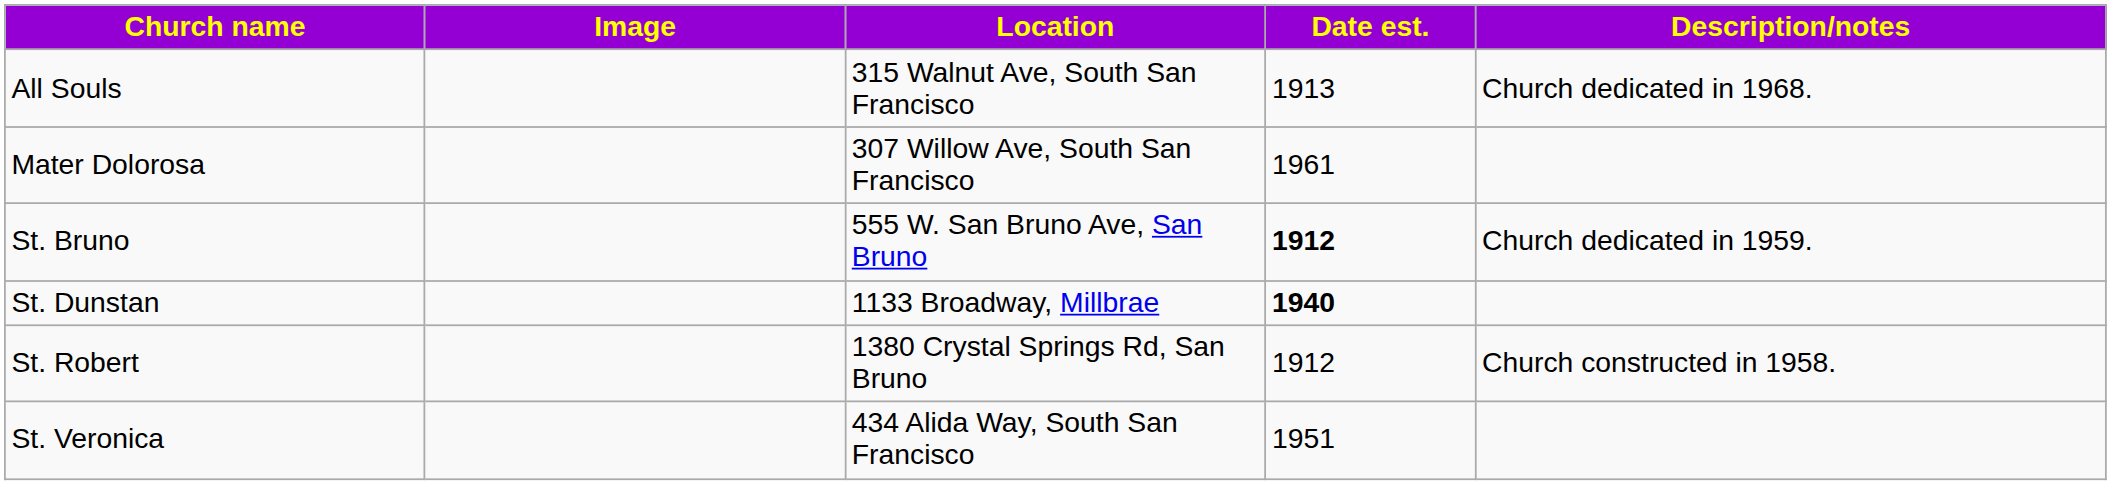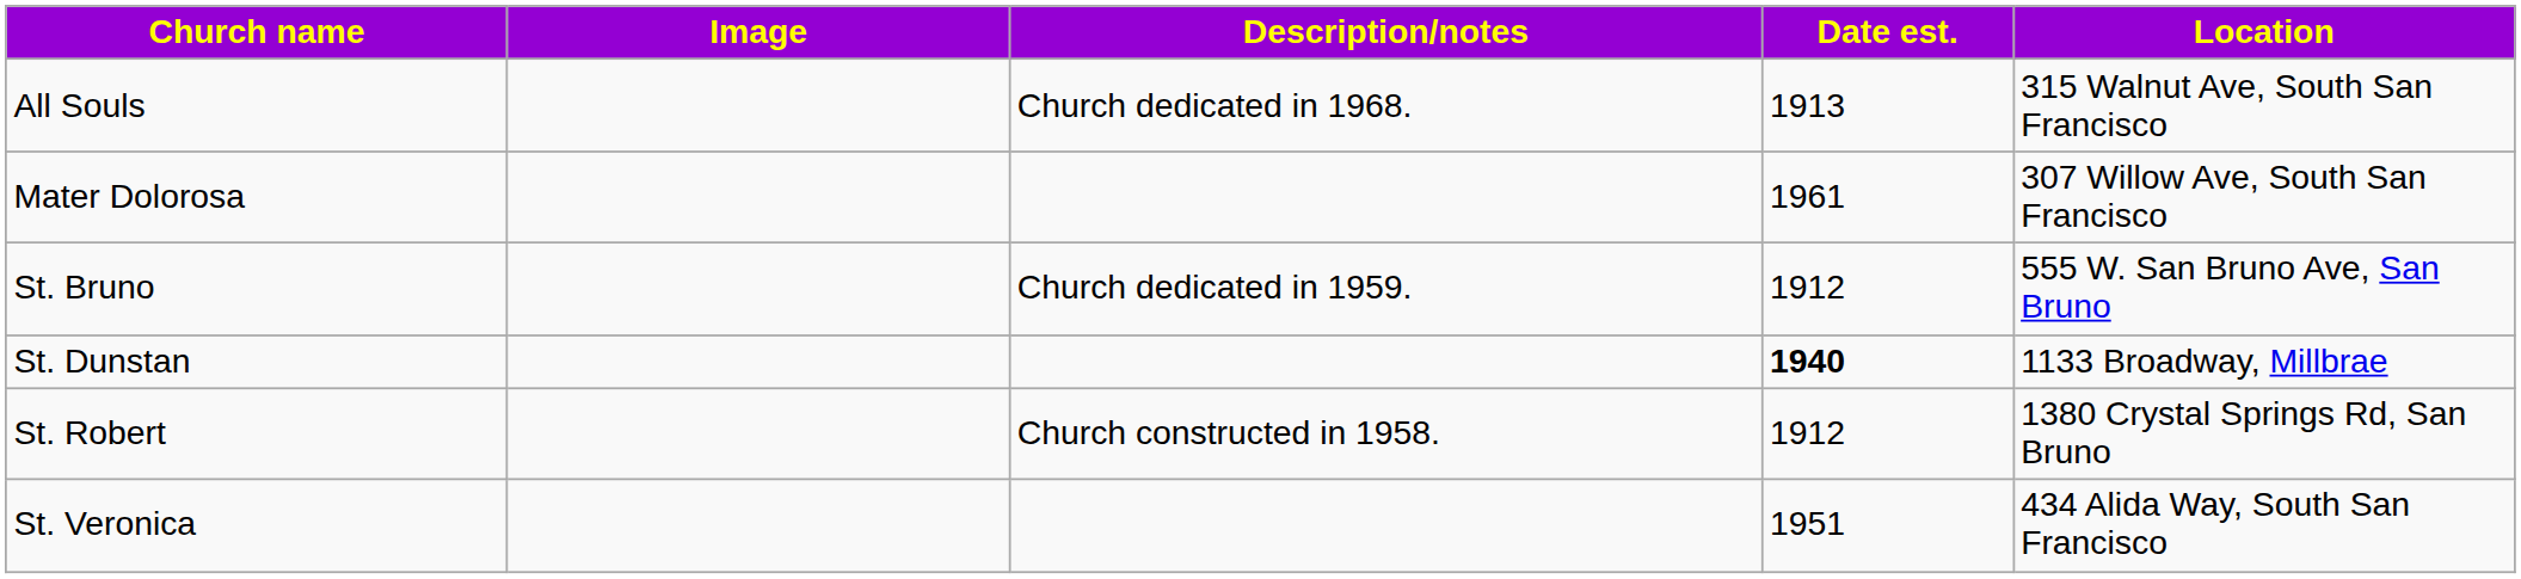 <table class="wikitable sortable" style="width:75%">
 <tr>
 <th style="background:darkviolet; color:yellow;" width="20%"><strong>Church name</strong></th>
 <th style="background:darkviolet; color:yellow;" width="20%"><strong>Image</strong></th>
+<th style="background:darkviolet; color:yellow;" width="30%"><strong>Description/notes</strong></th>
+<th style="background:darkviolet; color:yellow;" width="10%"><strong>Date est.</strong></th>
 <th style="background:darkviolet; color:yellow;" width="20%"><strong>Location</strong></th>
-<th style="background:darkviolet; color:yellow;" width="10%"><strong>Date est.</strong></th>
-<th style="background:darkviolet; color:yellow;" width="30%"><strong>Description/notes</strong></th>
 </tr>
 <tr>
 <td>All Souls</td>
 <td></td>
+<td>Church dedicated in 1968.</td>
+<td>1913</td>
 <td>315 Walnut Ave, South San Francisco</td>
-<td>1913</td>
-<td>Church dedicated in 1968.</td>
 </tr>
 <tr>
 <td>Mater Dolorosa</td>
 <td></td>
+<td></td>
+<td>1961</td>
 <td>307 Willow Ave, South San Francisco</td>
-<td>1961</td>
-<td></td>
 </tr>
 <tr>
 <td>St. Bruno</td>
 <td></td>
+<td>Church dedicated in 1959.</td>
+<td>1912</td>
 <td>555 W. San Bruno Ave, <a href='#'>San Bruno</a></td>
-<td><strong>1912</strong></td>
-<td>Church dedicated in 1959.</td>
 </tr>
 <tr>
 <td>St. Dunstan</td>
 <td></td>
+<td></td>
+<td><strong>1940</strong></td>
 <td>1133 Broadway, <a href='#'>Millbrae</a></td>
-<td><strong>1940</strong></td>
-<td></td>
 </tr>
 <tr>
 <td>St. Robert</td>
 <td></td>
+<td>Church constructed in 1958.</td>
+<td>1912</td>
 <td>1380 Crystal Springs Rd, San Bruno</td>
-<td>1912</td>
-<td>Church constructed in 1958.</td>
 </tr>
 <tr>
 <td>St. Veronica</td>
 <td></td>
+<td></td>
+<td>1951</td>
 <td>434 Alida Way, South San Francisco</td>
-<td>1951</td>
-<td></td>
 </tr>
 </table>
